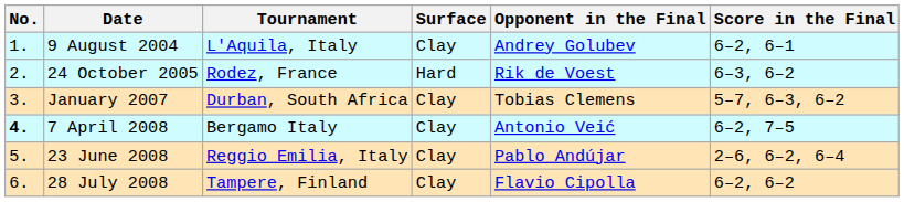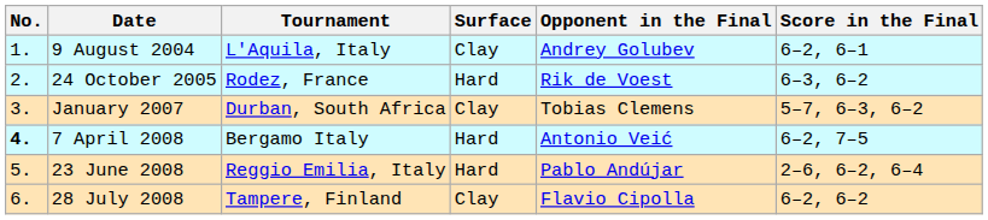 <table class="wikitable">
 <tr>
 <th>No.</th>
 <th>Date</th>
 <th>Tournament</th>
 <th>Surface</th>
 <th>Opponent in the Final</th>
 <th>Score in the Final</th>
 </tr>
 <tr bgcolor="CFFCFF">
 <td>1.</td>
 <td>9 August 2004</td>
 <td><a href='#'>L'Aquila</a>, Italy</td>
 <td>Clay</td>
 <td> <a href='#'>Andrey Golubev</a></td>
 <td>6–2, 6–1</td>
 </tr>
 <tr bgcolor="CFFCFF">
 <td>2.</td>
 <td>24 October 2005</td>
 <td><a href='#'>Rodez</a>, France</td>
 <td>Hard</td>
 <td> <a href='#'>Rik de Voest</a></td>
 <td>6–3, 6–2</td>
 </tr>
 <tr bgcolor="moccasin">
 <td>3.</td>
 <td>January 2007</td>
 <td><a href='#'>Durban</a>, South Africa</td>
 <td>Clay</td>
 <td> Tobias Clemens</td>
 <td>5–7, 6–3, 6–2</td>
 </tr>
 <tr bgcolor="CFFCFF">
 <td><strong>4.</strong></td>
 <td>7 April 2008</td>
 <td>Bergamo Italy</td>
-<td>Clay</td>
+<td>Hard</td>
 <td> <a href='#'>Antonio Veić</a></td>
 <td>6–2, 7–5</td>
 </tr>
 <tr bgcolor="moccasin">
 <td>5.</td>
 <td>23 June 2008</td>
 <td><a href='#'>Reggio Emilia</a>, Italy</td>
-<td>Clay</td>
+<td>Hard</td>
 <td> <a href='#'>Pablo Andújar</a></td>
 <td>2–6, 6–2, 6–4</td>
 </tr>
 <tr bgcolor="moccasin">
 <td>6.</td>
 <td>28 July 2008</td>
 <td><a href='#'>Tampere</a>, Finland</td>
 <td>Clay</td>
 <td> <a href='#'>Flavio Cipolla</a></td>
 <td>6–2, 6–2</td>
 </tr>
 </table>
